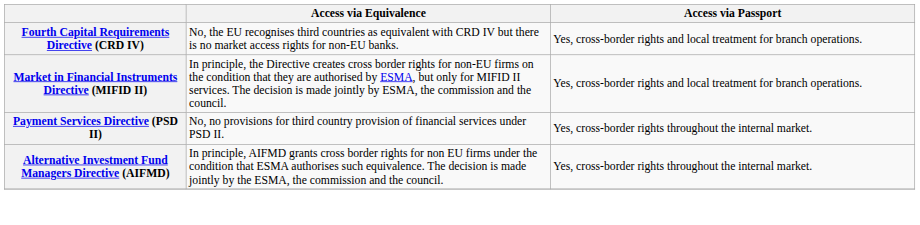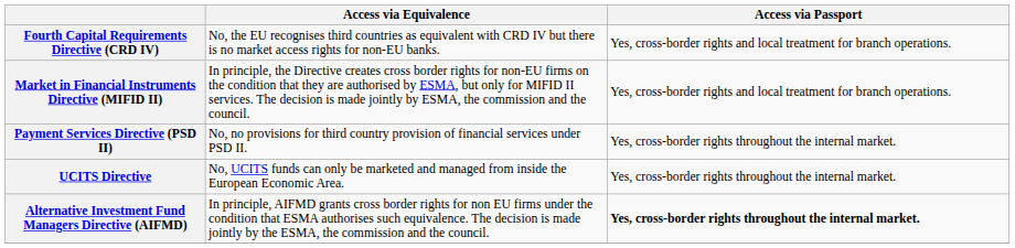 <table class="wikitable sortable center">
 <tr>
 <th></th>
 <th>Access via Equivalence</th>
 <th>Access via Passport</th>
 </tr>
 <tr>
 <th scope="row"><a href='#'>Fourth Capital Requirements Directive</a> (CRD IV)</th>
 <td align="left" width="40%" ,>No, the EU recognises third countries as equivalent with CRD IV but there is no market access rights for non-EU banks.</td>
 <td align="left", width="40%">Yes, cross-border rights and local treatment for branch operations.</td>
 </tr>
 <tr>
 <th scope="row"><a href='#'>Market in Financial Instruments Directive</a> (MIFID II)</th>
 <td align="left" width="40%" ,>In principle, the Directive creates cross border rights for non-EU firms on the condition that they are authorised by <a href='#'>ESMA</a>, but only for MIFID II services. The decision is made jointly by ESMA, the commission and the council.</td>
 <td align="left", width="40%">Yes, cross-border rights and local treatment for branch operations.</td>
 </tr>
 <tr>
 <th scope="row"><a href='#'>Payment Services Directive</a> (PSD II)</th>
 <td align="left" width="40%" ,>No, no provisions for third country provision of financial services under PSD II.</td>
 <td align="left", width="40%">Yes, cross-border rights throughout the internal market.</td>
 </tr>
 <tr>
+<th scope="row"><a href='#'>UCITS Directive</a></th>
+<td align="left" width="40%" ,>No, <a href='#'>UCITS</a> funds can only be marketed and managed from inside the European Economic Area.</td>
+<td align="left", width="40%">Yes, cross-border rights throughout the internal market.</td>
+</tr>
+<tr>
 <th scope="row"><a href='#'>Alternative Investment Fund Managers Directive</a> (AIFMD)</th>
 <td align="left" width="40%" ,>In principle, AIFMD grants cross border rights for non EU firms under the condition that ESMA authorises such equivalence. The decision is made jointly by the ESMA, the commission and the council.</td>
-<td align="left", width="40%">Yes, cross-border rights throughout the internal market.</td>
+<td align="left", width="40%"><strong>Yes, cross-border rights throughout the internal market.</strong></td>
 </tr>
 <tr>
 </tr>
 </table>
